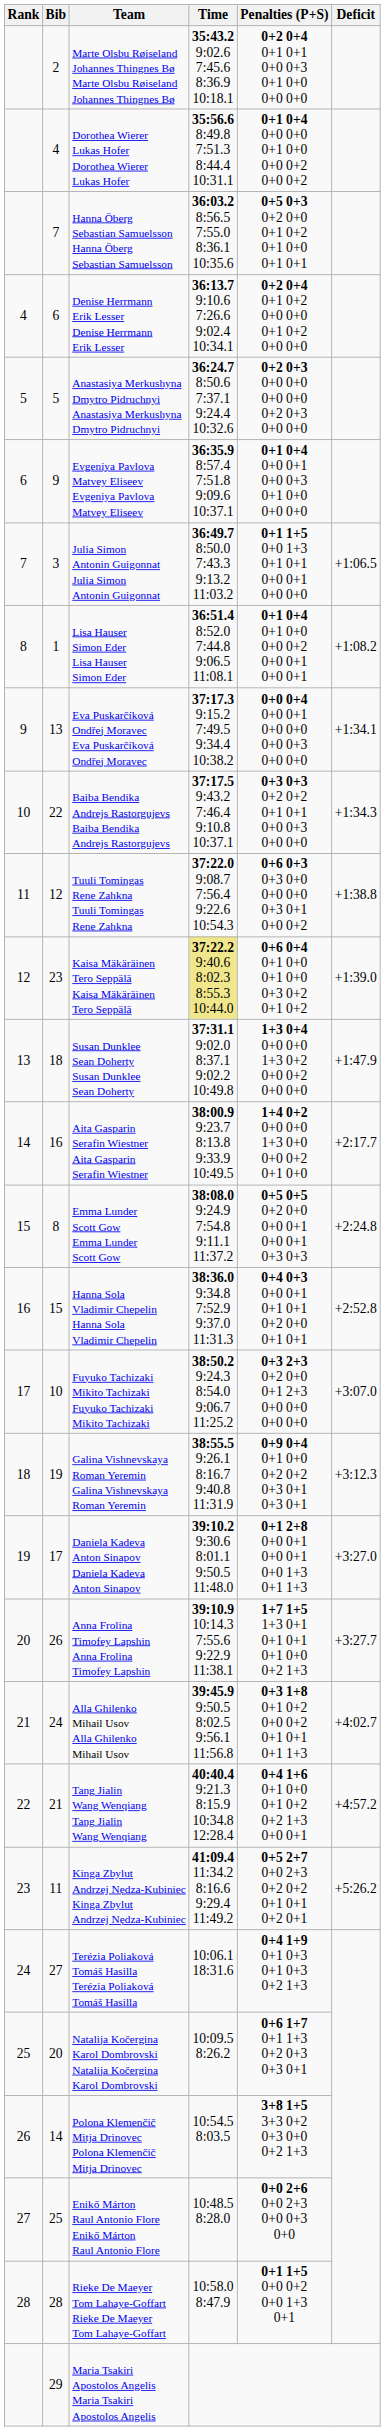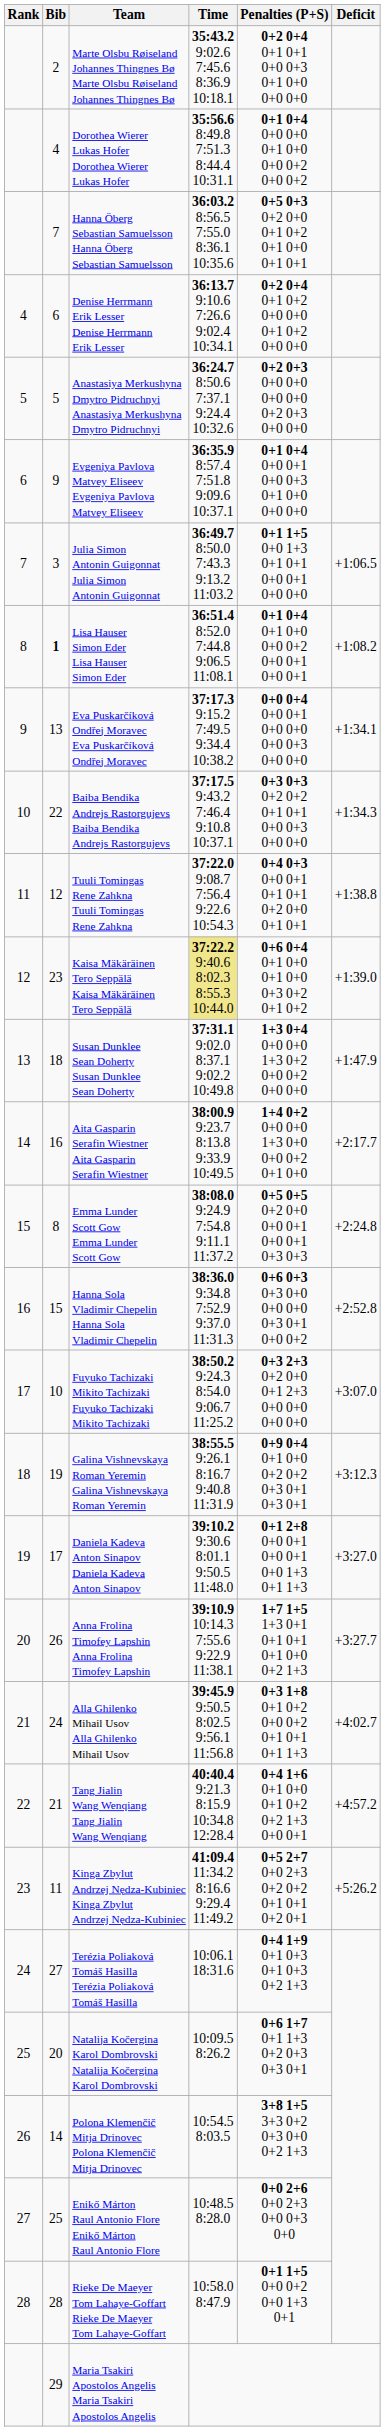 <table class="wikitable sortable" style="text-align:center">
 <tr>
 <th data-sort-type=number>Rank</th>
 <th>Bib</th>
 <th>Team</th>
 <th>Time</th>
 <th>Penalties (P+S)</th>
 <th>Deficit</th>
 </tr>
 <tr>
 <td></td>
 <td>2</td>
 <td align=left><br><small><a href='#'>Marte Olsbu Røiseland</a><br><a href='#'>Johannes Thingnes Bø</a><br><a href='#'>Marte Olsbu Røiseland</a><br><a href='#'>Johannes Thingnes Bø</a></small></td>
 <td><strong>35:43.2</strong><br>9:02.6<br>7:45.6<br>8:36.9<br>10:18.1</td>
 <td><strong>0+2 0+4</strong><br>0+1 0+1<br>0+0 0+3<br>0+1 0+0<br>0+0 0+0</td>
 <td></td>
 </tr>
 <tr>
 <td></td>
 <td>4</td>
 <td align=left><br><small><a href='#'>Dorothea Wierer</a><br><a href='#'>Lukas Hofer</a><br><a href='#'>Dorothea Wierer</a><br><a href='#'>Lukas Hofer</a></small></td>
 <td><strong>35:56.6</strong><br>8:49.8<br>7:51.3<br>8:44.4<br>10:31.1</td>
 <td><strong>0+1 0+4</strong><br>0+0 0+0<br>0+1 0+0<br>0+0 0+2<br>0+0 0+2<br></td>
 <td></td>
 </tr>
 <tr>
 <td></td>
 <td>7</td>
 <td align=left><br><small><a href='#'>Hanna Öberg</a><br><a href='#'>Sebastian Samuelsson</a><br><a href='#'>Hanna Öberg</a><br><a href='#'>Sebastian Samuelsson</a></small></td>
 <td><strong>36:03.2</strong><br>8:56.5<br>7:55.0<br>8:36.1<br>10:35.6</td>
 <td><strong>0+5 0+3</strong><br>0+2 0+0<br>0+1 0+2<br>0+1 0+0<br>0+1 0+1</td>
 <td></td>
 </tr>
 <tr>
 <td>4</td>
 <td>6</td>
 <td align=left><br><small><a href='#'>Denise Herrmann</a><br><a href='#'>Erik Lesser</a><br><a href='#'>Denise Herrmann</a><br><a href='#'>Erik Lesser</a></small></td>
 <td><strong>36:13.7</strong><br>9:10.6<br>7:26.6<br>9:02.4<br>10:34.1</td>
 <td><strong>0+2 0+4</strong><br>0+1 0+2<br>0+0 0+0<br>0+1 0+2<br>0+0 0+0</td>
 <td></td>
 </tr>
 <tr>
 <td>5</td>
 <td>5</td>
 <td align=left><br><small><a href='#'>Anastasiya Merkushyna</a><br><a href='#'>Dmytro Pidruchnyi</a><br><a href='#'>Anastasiya Merkushyna</a><br><a href='#'>Dmytro Pidruchnyi</a></small></td>
 <td><strong>36:24.7</strong><br>8:50.6<br>7:37.1<br>9:24.4<br>10:32.6</td>
 <td><strong>0+2 0+3</strong><br>0+0 0+0<br>0+0 0+0<br>0+2 0+3<br>0+0 0+0</td>
 <td></td>
 </tr>
 <tr>
 <td>6</td>
 <td>9</td>
 <td align=left><br><small><a href='#'>Evgeniya Pavlova</a><br><a href='#'>Matvey Eliseev</a><br><a href='#'>Evgeniya Pavlova</a><br><a href='#'>Matvey Eliseev</a></small></td>
 <td><strong>36:35.9</strong><br>8:57.4<br>7:51.8<br>9:09.6<br>10:37.1</td>
 <td><strong>0+1 0+4</strong><br>0+0 0+1<br>0+0 0+3<br>0+1 0+0<br>0+0 0+0</td>
 <td></td>
 </tr>
 <tr>
 <td>7</td>
 <td>3</td>
 <td align=left><br><small><a href='#'>Julia Simon</a><br><a href='#'>Antonin Guigonnat</a><br><a href='#'>Julia Simon</a><br><a href='#'>Antonin Guigonnat</a></small></td>
 <td><strong>36:49.7</strong><br>8:50.0<br>7:43.3<br>9:13.2<br>11:03.2</td>
 <td><strong>0+1 1+5</strong><br>0+0 1+3<br>0+1 0+1<br>0+0 0+1<br>0+0 0+0</td>
 <td>+1:06.5</td>
 </tr>
 <tr>
 <td>8</td>
-<td>1</td>
+<td><strong>1</strong></td>
 <td align=left><br><small><a href='#'>Lisa Hauser</a><br><a href='#'>Simon Eder</a><br><a href='#'>Lisa Hauser</a><br><a href='#'>Simon Eder</a></small></td>
 <td><strong>36:51.4</strong><br>8:52.0<br>7:44.8<br>9:06.5<br>11:08.1</td>
 <td><strong>0+1 0+4</strong><br>0+1 0+0<br>0+0 0+2<br>0+0 0+1<br>0+0 0+1</td>
 <td>+1:08.2</td>
 </tr>
 <tr>
 <td>9</td>
 <td>13</td>
 <td align=left><br><small><a href='#'>Eva Puskarčíková</a><br><a href='#'>Ondřej Moravec</a><br><a href='#'>Eva Puskarčíková</a><br><a href='#'>Ondřej Moravec</a></small></td>
 <td><strong>37:17.3</strong><br>9:15.2<br>7:49.5<br>9:34.4<br>10:38.2</td>
 <td><strong>0+0 0+4</strong><br>0+0 0+1<br>0+0 0+0<br>0+0 0+3<br>0+0 0+0</td>
 <td>+1:34.1</td>
 </tr>
 <tr>
 <td>10</td>
 <td>22</td>
 <td align=left><br><small><a href='#'>Baiba Bendika</a><br><a href='#'>Andrejs Rastorgujevs</a><br><a href='#'>Baiba Bendika</a><br><a href='#'>Andrejs Rastorgujevs</a></small></td>
 <td><strong>37:17.5</strong><br>9:43.2<br>7:46.4<br>9:10.8<br>10:37.1</td>
 <td><strong>0+3 0+3</strong><br>0+2 0+2<br>0+1 0+1<br>0+0 0+3<br>0+0 0+0</td>
 <td>+1:34.3</td>
 </tr>
 <tr>
 <td>11</td>
 <td>12</td>
 <td align=left><br><small><a href='#'>Tuuli Tomingas</a><br><a href='#'>Rene Zahkna</a><br><a href='#'>Tuuli Tomingas</a><br><a href='#'>Rene Zahkna</a></small></td>
 <td><strong>37:22.0</strong><br>9:08.7<br>7:56.4<br>9:22.6<br>10:54.3</td>
-<td><strong>0+6 0+3</strong><br>0+3 0+0<br>0+0 0+0<br>0+3 0+1<br>0+0 0+2</td>
+<td><strong>0+4 0+3</strong><br>0+0 0+1<br>0+1 0+1<br>0+2 0+0<br>0+1 0+1</td>
 <td>+1:38.8</td>
 </tr>
 <tr>
 <td>12</td>
 <td>23</td>
 <td align=left><br><small><a href='#'>Kaisa Mäkäräinen</a><br><a href='#'>Tero Seppälä</a><br><a href='#'>Kaisa Mäkäräinen</a><br><a href='#'>Tero Seppälä</a></small></td>
 <td style="background: khaki;"><strong>37:22.2</strong><br>9:40.6<br>8:02.3<br>8:55.3<br>10:44.0</td>
 <td><strong>0+6 0+4</strong><br>0+1 0+0<br>0+1 0+0<br>0+3 0+2<br>0+1 0+2</td>
 <td>+1:39.0</td>
 </tr>
 <tr>
 <td>13</td>
 <td>18</td>
 <td align=left><br><small><a href='#'>Susan Dunklee</a><br><a href='#'>Sean Doherty</a><br><a href='#'>Susan Dunklee</a><br><a href='#'>Sean Doherty</a></small></td>
 <td><strong>37:31.1</strong><br>9:02.0<br>8:37.1<br>9:02.2<br>10:49.8</td>
 <td><strong>1+3 0+4</strong><br>0+0 0+0<br>1+3 0+2<br>0+0 0+2<br>0+0 0+0</td>
 <td>+1:47.9</td>
 </tr>
 <tr>
 <td>14</td>
 <td>16</td>
 <td align=left><br><small><a href='#'>Aita Gasparin</a><br><a href='#'>Serafin Wiestner</a><br><a href='#'>Aita Gasparin</a><br><a href='#'>Serafin Wiestner</a></small></td>
 <td><strong>38:00.9</strong><br>9:23.7<br>8:13.8<br>9:33.9<br>10:49.5</td>
 <td><strong>1+4 0+2</strong><br>0+0 0+0<br>1+3 0+0<br>0+0 0+2<br>0+1 0+0</td>
 <td>+2:17.7</td>
 </tr>
 <tr>
 <td>15</td>
 <td>8</td>
 <td align=left><br><small><a href='#'>Emma Lunder</a><br><a href='#'>Scott Gow</a><br><a href='#'>Emma Lunder</a><br><a href='#'>Scott Gow</a></small></td>
 <td><strong>38:08.0</strong><br>9:24.9<br>7:54.8<br>9:11.1<br>11:37.2</td>
 <td><strong>0+5 0+5</strong><br>0+2 0+0<br>0+0 0+1<br>0+0 0+1<br>0+3 0+3</td>
 <td>+2:24.8</td>
 </tr>
 <tr>
 <td>16</td>
 <td>15</td>
 <td align=left><br><small><a href='#'>Hanna Sola</a><br><a href='#'>Vladimir Chepelin</a><br><a href='#'>Hanna Sola</a><br><a href='#'>Vladimir Chepelin</a></small></td>
 <td><strong>38:36.0</strong><br>9:34.8<br>7:52.9<br>9:37.0<br>11:31.3</td>
-<td><strong>0+4 0+3</strong><br>0+0 0+1<br>0+1 0+1<br>0+2 0+0<br>0+1 0+1</td>
+<td><strong>0+6 0+3</strong><br>0+3 0+0<br>0+0 0+0<br>0+3 0+1<br>0+0 0+2</td>
 <td>+2:52.8</td>
 </tr>
 <tr>
 <td>17</td>
 <td>10</td>
 <td align=left><br><small><a href='#'>Fuyuko Tachizaki</a><br><a href='#'>Mikito Tachizaki</a><br><a href='#'>Fuyuko Tachizaki</a><br><a href='#'>Mikito Tachizaki</a></small></td>
 <td><strong>38:50.2</strong><br>9:24.3<br>8:54.0<br>9:06.7<br>11:25.2</td>
 <td><strong>0+3 2+3</strong><br>0+2 0+0<br>0+1 2+3<br>0+0 0+0<br>0+0 0+0</td>
 <td>+3:07.0</td>
 </tr>
 <tr>
 <td>18</td>
 <td>19</td>
 <td align=left><br><small><a href='#'>Galina Vishnevskaya</a><br><a href='#'>Roman Yeremin</a><br><a href='#'>Galina Vishnevskaya</a><br><a href='#'>Roman Yeremin</a></small></td>
 <td><strong>38:55.5</strong><br>9:26.1<br>8:16.7<br>9:40.8<br>11:31.9</td>
 <td><strong>0+9 0+4</strong><br>0+1 0+0<br>0+2 0+2<br>0+3 0+1<br>0+3 0+1</td>
 <td>+3:12.3</td>
 </tr>
 <tr>
 <td>19</td>
 <td>17</td>
 <td align=left><br><small><a href='#'>Daniela Kadeva</a><br><a href='#'>Anton Sinapov</a><br><a href='#'>Daniela Kadeva</a><br><a href='#'>Anton Sinapov</a></small></td>
 <td><strong>39:10.2</strong><br>9:30.6<br>8:01.1<br>9:50.5<br>11:48.0</td>
 <td><strong>0+1 2+8</strong><br>0+0 0+1<br>0+0 0+1<br>0+0 1+3<br>0+1 1+3</td>
 <td>+3:27.0</td>
 </tr>
 <tr>
 <td>20</td>
 <td>26</td>
 <td align=left><br><small><a href='#'>Anna Frolina</a><br><a href='#'>Timofey Lapshin</a><br><a href='#'>Anna Frolina</a><br><a href='#'>Timofey Lapshin</a></small></td>
 <td><strong>39:10.9</strong><br>10:14.3<br>7:55.6<br>9:22.9<br>11:38.1</td>
 <td><strong>1+7 1+5</strong><br>1+3 0+1<br>0+1 0+1<br>0+1 0+0<br>0+2 1+3</td>
 <td>+3:27.7</td>
 </tr>
 <tr>
 <td>21</td>
 <td>24</td>
 <td align=left><br><small><a href='#'>Alla Ghilenko</a><br>Mihail Usov<br><a href='#'>Alla Ghilenko</a><br>Mihail Usov</small></td>
 <td><strong>39:45.9</strong><br>9:50.5<br>8:02.5<br>9:56.1<br>11:56.8</td>
 <td><strong>0+3 1+8</strong><br>0+1 0+2<br>0+0 0+2<br>0+1 0+1<br>0+1 1+3</td>
 <td>+4:02.7</td>
 </tr>
 <tr>
 <td>22</td>
 <td>21</td>
 <td align=left><br><small><a href='#'>Tang Jialin</a><br><a href='#'>Wang Wenqiang</a><br><a href='#'>Tang Jialin</a><br><a href='#'>Wang Wenqiang</a></small></td>
 <td><strong>40:40.4</strong><br>9:21.3<br>8:15.9<br>10:34.8<br>12:28.4</td>
 <td><strong>0+4 1+6</strong><br>0+1 0+0<br>0+1 0+2<br>0+2 1+3<br>0+0 0+1</td>
 <td>+4:57.2</td>
 </tr>
 <tr>
 <td>23</td>
 <td>11</td>
 <td align=left><br><small><a href='#'>Kinga Zbylut</a><br><a href='#'>Andrzej Nędza-Kubiniec</a><br><a href='#'>Kinga Zbylut</a><br><a href='#'>Andrzej Nędza-Kubiniec</a></small></td>
 <td><strong>41:09.4</strong><br>11:34.2<br>8:16.6<br>9:29.4<br>11:49.2</td>
 <td><strong>0+5 2+7</strong><br>0+0 2+3<br>0+2 0+2<br>0+1 0+1<br>0+2 0+1</td>
 <td>+5:26.2</td>
 </tr>
 <tr>
 <td>24</td>
 <td>27</td>
 <td align=left><br><small><a href='#'>Terézia Poliaková</a><br><a href='#'>Tomáš Hasilla</a><br><a href='#'>Terézia Poliaková</a><br><a href='#'>Tomáš Hasilla</a></small></td>
 <td valign=top><strong></strong><br>10:06.1<br>18:31.6</td>
 <td valign=top><strong>0+4 1+9</strong><br>0+1 0+3<br>0+1 0+3<br>0+2 1+3</td>
 <td rowspan=5></td>
 </tr>
 <tr>
 <td>25</td>
 <td>20</td>
 <td align=left><br><small><a href='#'>Natalija Kočergina</a><br><a href='#'>Karol Dombrovski</a><br><a href='#'>Natalija Kočergina</a><br><a href='#'>Karol Dombrovski</a></small></td>
 <td valign=top><strong></strong><br>10:09.5<br>8:26.2</td>
 <td valign=top><strong>0+6 1+7</strong><br>0+1 1+3<br>0+2 0+3<br>0+3 0+1</td>
 </tr>
 <tr>
 <td>26</td>
 <td>14</td>
 <td align=left><br><small><a href='#'>Polona Klemenčič</a><br><a href='#'>Mitja Drinovec</a><br><a href='#'>Polona Klemenčič</a><br><a href='#'>Mitja Drinovec</a></small></td>
 <td valign=top><strong></strong><br>10:54.5<br>8:03.5</td>
 <td valign=top><strong>3+8 1+5</strong><br>3+3 0+2<br>0+3 0+0<br>0+2 1+3</td>
 </tr>
 <tr>
 <td>27</td>
 <td>25</td>
 <td align=left><br><small><a href='#'>Enikő Márton</a><br><a href='#'>Raul Antonio Flore</a><br><a href='#'>Enikő Márton</a><br><a href='#'>Raul Antonio Flore</a></small></td>
 <td valign=top><strong></strong><br>10:48.5<br>8:28.0</td>
 <td valign=top><strong>0+0 2+6</strong><br>0+0 2+3<br>0+0 0+3<br>0+0</td>
 </tr>
 <tr>
 <td>28</td>
 <td>28</td>
 <td align=left><br><small><a href='#'>Rieke De Maeyer</a><br><a href='#'>Tom Lahaye-Goffart</a><br><a href='#'>Rieke De Maeyer</a><br><a href='#'>Tom Lahaye-Goffart</a></small></td>
 <td valign=top><strong></strong><br>10:58.0<br>8:47.9</td>
 <td valign=top><strong>0+1 1+5</strong><br>0+0 0+2<br>0+0 1+3<br>0+1</td>
 </tr>
 <tr>
 <td></td>
 <td>29</td>
 <td align=left><br><small><a href='#'>Maria Tsakiri</a><br><a href='#'>Apostolos Angelis</a><br><a href='#'>Maria Tsakiri</a><br><a href='#'>Apostolos Angelis</a></small></td>
 <td colspan=3></td>
 </tr>
 </table>
